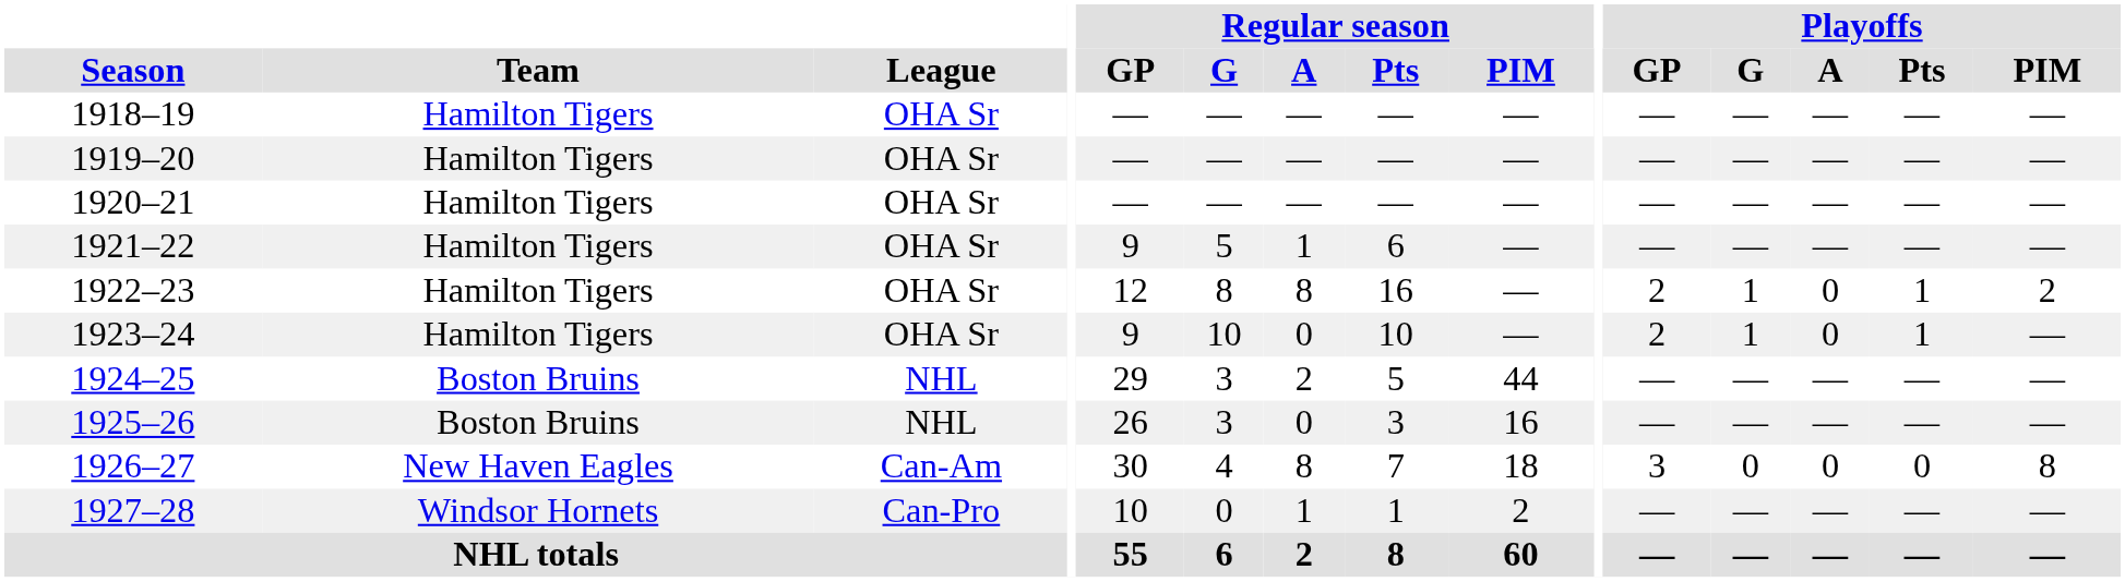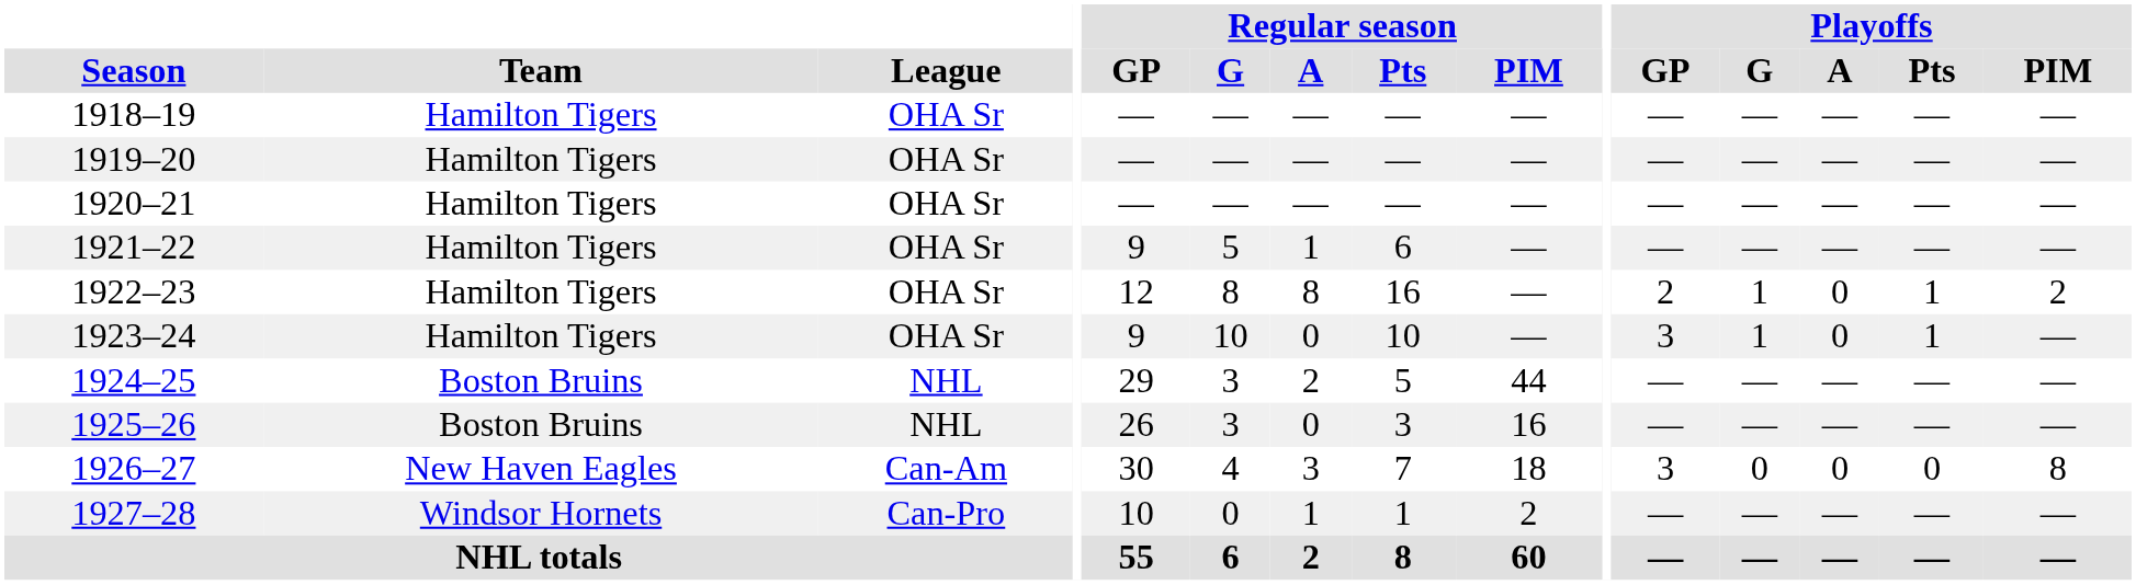 <table border="0" cellpadding="1" cellspacing="0" style="text-align:center; width:60em">
 <tr bgcolor="#e0e0e0">
 <th colspan="3" bgcolor="#ffffff"></th>
 <th rowspan="100" bgcolor="#ffffff"></th>
 <th colspan="5"><a href='#'>Regular season</a></th>
 <th rowspan="100" bgcolor="#ffffff"></th>
 <th colspan="5"><a href='#'>Playoffs</a></th>
 </tr>
 <tr bgcolor="#e0e0e0">
 <th><a href='#'>Season</a></th>
 <th>Team</th>
 <th>League</th>
 <th>GP</th>
 <th><a href='#'>G</a></th>
 <th><a href='#'>A</a></th>
 <th><a href='#'>Pts</a></th>
 <th><a href='#'>PIM</a></th>
 <th>GP</th>
 <th>G</th>
 <th>A</th>
 <th>Pts</th>
 <th>PIM</th>
 </tr>
 <tr>
 <td>1918–19</td>
 <td><a href='#'>Hamilton Tigers</a></td>
 <td><a href='#'>OHA Sr</a></td>
 <td>—</td>
 <td>—</td>
 <td>—</td>
 <td>—</td>
 <td>—</td>
 <td>—</td>
 <td>—</td>
 <td>—</td>
 <td>—</td>
 <td>—</td>
 </tr>
 <tr bgcolor="#f0f0f0">
 <td>1919–20</td>
 <td>Hamilton Tigers</td>
 <td>OHA Sr</td>
 <td>—</td>
 <td>—</td>
 <td>—</td>
 <td>—</td>
 <td>—</td>
 <td>—</td>
 <td>—</td>
 <td>—</td>
 <td>—</td>
 <td>—</td>
 </tr>
 <tr>
 <td>1920–21</td>
 <td>Hamilton Tigers</td>
 <td>OHA Sr</td>
 <td>—</td>
 <td>—</td>
 <td>—</td>
 <td>—</td>
 <td>—</td>
 <td>—</td>
 <td>—</td>
 <td>—</td>
 <td>—</td>
 <td>—</td>
 </tr>
 <tr bgcolor="#f0f0f0">
 <td>1921–22</td>
 <td>Hamilton Tigers</td>
 <td>OHA Sr</td>
 <td>9</td>
 <td>5</td>
 <td>1</td>
 <td>6</td>
 <td>—</td>
 <td>—</td>
 <td>—</td>
 <td>—</td>
 <td>—</td>
 <td>—</td>
 </tr>
 <tr>
 <td>1922–23</td>
 <td>Hamilton Tigers</td>
 <td>OHA Sr</td>
 <td>12</td>
 <td>8</td>
 <td>8</td>
 <td>16</td>
 <td>—</td>
 <td>2</td>
 <td>1</td>
 <td>0</td>
 <td>1</td>
 <td>2</td>
 </tr>
 <tr bgcolor="#f0f0f0">
 <td>1923–24</td>
 <td>Hamilton Tigers</td>
 <td>OHA Sr</td>
 <td>9</td>
 <td>10</td>
 <td>0</td>
 <td>10</td>
 <td>—</td>
-<td>2</td>
+<td>3</td>
 <td>1</td>
 <td>0</td>
 <td>1</td>
 <td>—</td>
 </tr>
 <tr>
 <td><a href='#'>1924–25</a></td>
 <td><a href='#'>Boston Bruins</a></td>
 <td><a href='#'>NHL</a></td>
 <td>29</td>
 <td>3</td>
 <td>2</td>
 <td>5</td>
 <td>44</td>
 <td>—</td>
 <td>—</td>
 <td>—</td>
 <td>—</td>
 <td>—</td>
 </tr>
 <tr bgcolor="#f0f0f0">
 <td><a href='#'>1925–26</a></td>
 <td>Boston Bruins</td>
 <td>NHL</td>
 <td>26</td>
 <td>3</td>
 <td>0</td>
 <td>3</td>
 <td>16</td>
 <td>—</td>
 <td>—</td>
 <td>—</td>
 <td>—</td>
 <td>—</td>
 </tr>
 <tr>
 <td><a href='#'>1926–27</a></td>
 <td><a href='#'>New Haven Eagles</a></td>
 <td><a href='#'>Can-Am</a></td>
 <td>30</td>
 <td>4</td>
-<td>8</td>
+<td>3</td>
 <td>7</td>
 <td>18</td>
 <td>3</td>
 <td>0</td>
 <td>0</td>
 <td>0</td>
 <td>8</td>
 </tr>
 <tr bgcolor="#f0f0f0">
 <td><a href='#'>1927–28</a></td>
 <td><a href='#'>Windsor Hornets</a></td>
 <td><a href='#'>Can-Pro</a></td>
 <td>10</td>
 <td>0</td>
 <td>1</td>
 <td>1</td>
 <td>2</td>
 <td>—</td>
 <td>—</td>
 <td>—</td>
 <td>—</td>
 <td>—</td>
 </tr>
 <tr bgcolor="#e0e0e0">
 <th colspan="3">NHL totals</th>
 <th>55</th>
 <th>6</th>
 <th>2</th>
 <th>8</th>
 <th>60</th>
 <th>—</th>
 <th>—</th>
 <th>—</th>
 <th>—</th>
 <th>—</th>
 </tr>
 </table>
